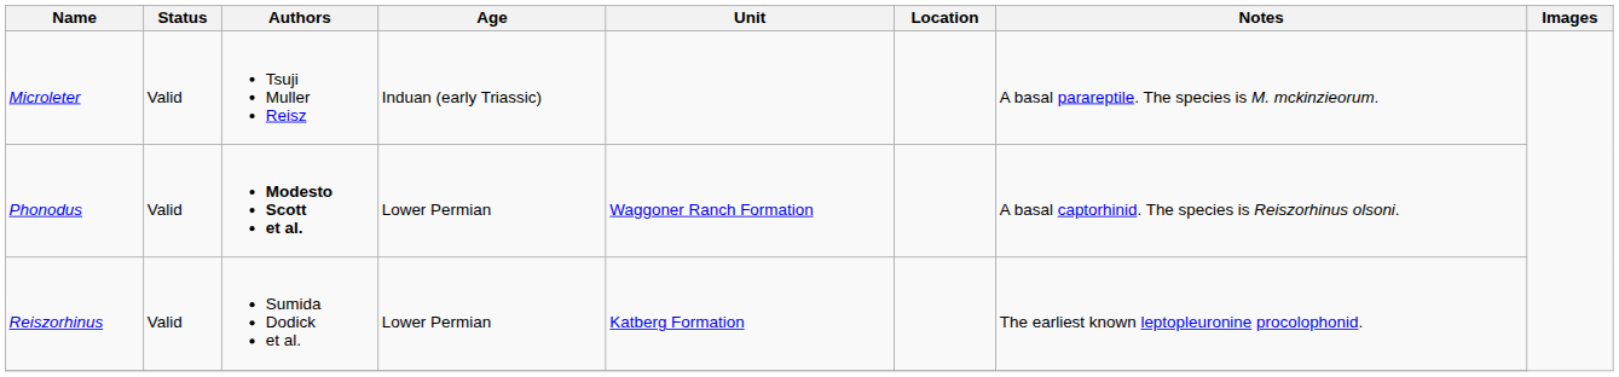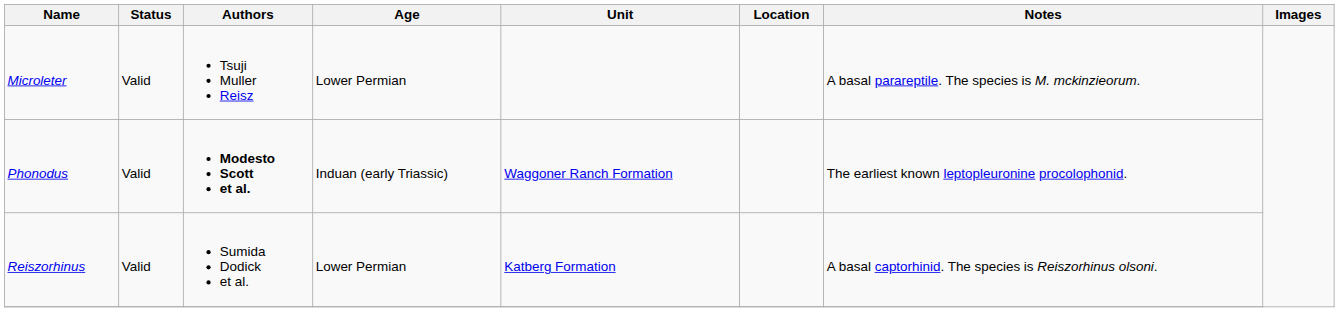 <table class="wikitable sortable" align="center" width="100%">
 <tr>
 <th>Name</th>
 <th>Status</th>
 <th>Authors</th>
 <th>Age</th>
 <th>Unit</th>
 <th>Location</th>
 <th width="33%" class="unsortable">Notes</th>
 <th class="unsortable">Images</th>
 </tr>
 <tr>
 <td><br><em><a href='#'>Microleter</a></em></td>
 <td><br>Valid</td>
 <td><br><ul><li>Tsuji</li><li>Muller</li><li><a href='#'>Reisz</a></li></ul></td>
-<td><br>Induan (early Triassic)</td>
+<td><br>Lower Permian</td>
 <td></td>
 <td><br></td>
 <td><br>A basal <a href='#'>parareptile</a>. The species is <em>M. mckinzieorum</em>.</td>
 <td rowspan="99"></td>
 </tr>
 <tr>
 <td><br><em><a href='#'>Phonodus</a></em></td>
 <td><br>Valid</td>
 <td><strong><br><ul><li>Modesto</li><li>Scott</li><li>et al.</li></ul></strong></td>
-<td><br>Lower Permian</td>
+<td><br>Induan (early Triassic)</td>
 <td><br><a href='#'>Waggoner Ranch Formation</a></td>
 <td><br></td>
-<td><br>A basal <a href='#'>captorhinid</a>. The species is <em>Reiszorhinus olsoni</em>.</td>
+<td><br>The earliest known <a href='#'>leptopleuronine</a> <a href='#'>procolophonid</a>.</td>
 </tr>
 <tr>
 <td><br><em><a href='#'>Reiszorhinus</a></em></td>
 <td><br>Valid</td>
 <td><br><ul><li>Sumida</li><li>Dodick</li><li>et al.</li></ul></td>
 <td><br>Lower Permian</td>
 <td><br><a href='#'>Katberg Formation</a></td>
 <td><br></td>
-<td><br>The earliest known <a href='#'>leptopleuronine</a> <a href='#'>procolophonid</a>.</td>
+<td><br>A basal <a href='#'>captorhinid</a>. The species is <em>Reiszorhinus olsoni</em>.</td>
 </tr>
 <tr>
 </tr>
 </table>
